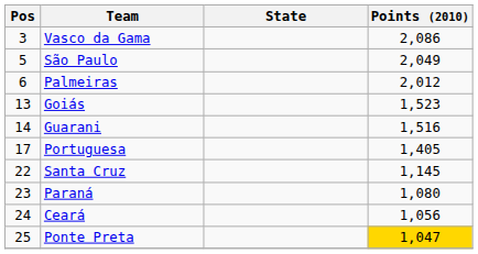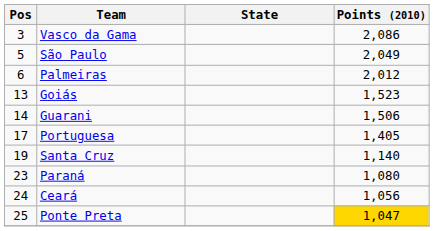 <table class="wikitable">
 <tr>
 <th width=28>Pos</th>
 <th width=150>Team</th>
 <th width=150>State</th>
 <th>Points <small>(2010)</small></th>
 </tr>
 <tr>
 <td align=center>3</td>
 <td><a href='#'>Vasco da Gama</a></td>
 <td></td>
 <td align=center>2,086</td>
 </tr>
 <tr>
 <td align=center>5</td>
 <td><a href='#'>São Paulo</a></td>
 <td></td>
 <td align=center>2,049</td>
 </tr>
 <tr>
 <td align=center>6</td>
 <td><a href='#'>Palmeiras</a></td>
 <td></td>
 <td align=center>2,012</td>
 </tr>
 <tr>
 <td align=center>13</td>
 <td><a href='#'>Goiás</a></td>
 <td></td>
 <td align=center>1,523</td>
 </tr>
 <tr>
 <td align=center>14</td>
 <td><a href='#'>Guarani</a></td>
 <td></td>
-<td align=center>1,516</td>
+<td align=center>1,506</td>
 </tr>
 <tr>
 <td align=center>17</td>
 <td><a href='#'>Portuguesa</a></td>
 <td></td>
 <td align=center>1,405</td>
 </tr>
 <tr>
-<td align=center>22</td>
+<td align=center>19</td>
 <td><a href='#'>Santa Cruz</a></td>
 <td></td>
-<td align=center>1,145</td>
+<td align=center>1,140</td>
 </tr>
 <tr>
 <td align=center>23</td>
 <td><a href='#'>Paraná</a></td>
 <td></td>
 <td align=center>1,080</td>
 </tr>
 <tr>
 <td align=center>24</td>
 <td><a href='#'>Ceará</a></td>
 <td></td>
 <td align=center>1,056</td>
 </tr>
 <tr>
 <td align=center>25</td>
 <td><a href='#'>Ponte Preta</a></td>
 <td></td>
 <td align=center style="background: gold;">1,047</td>
 </tr>
 <tr>
 </tr>
 </table>
